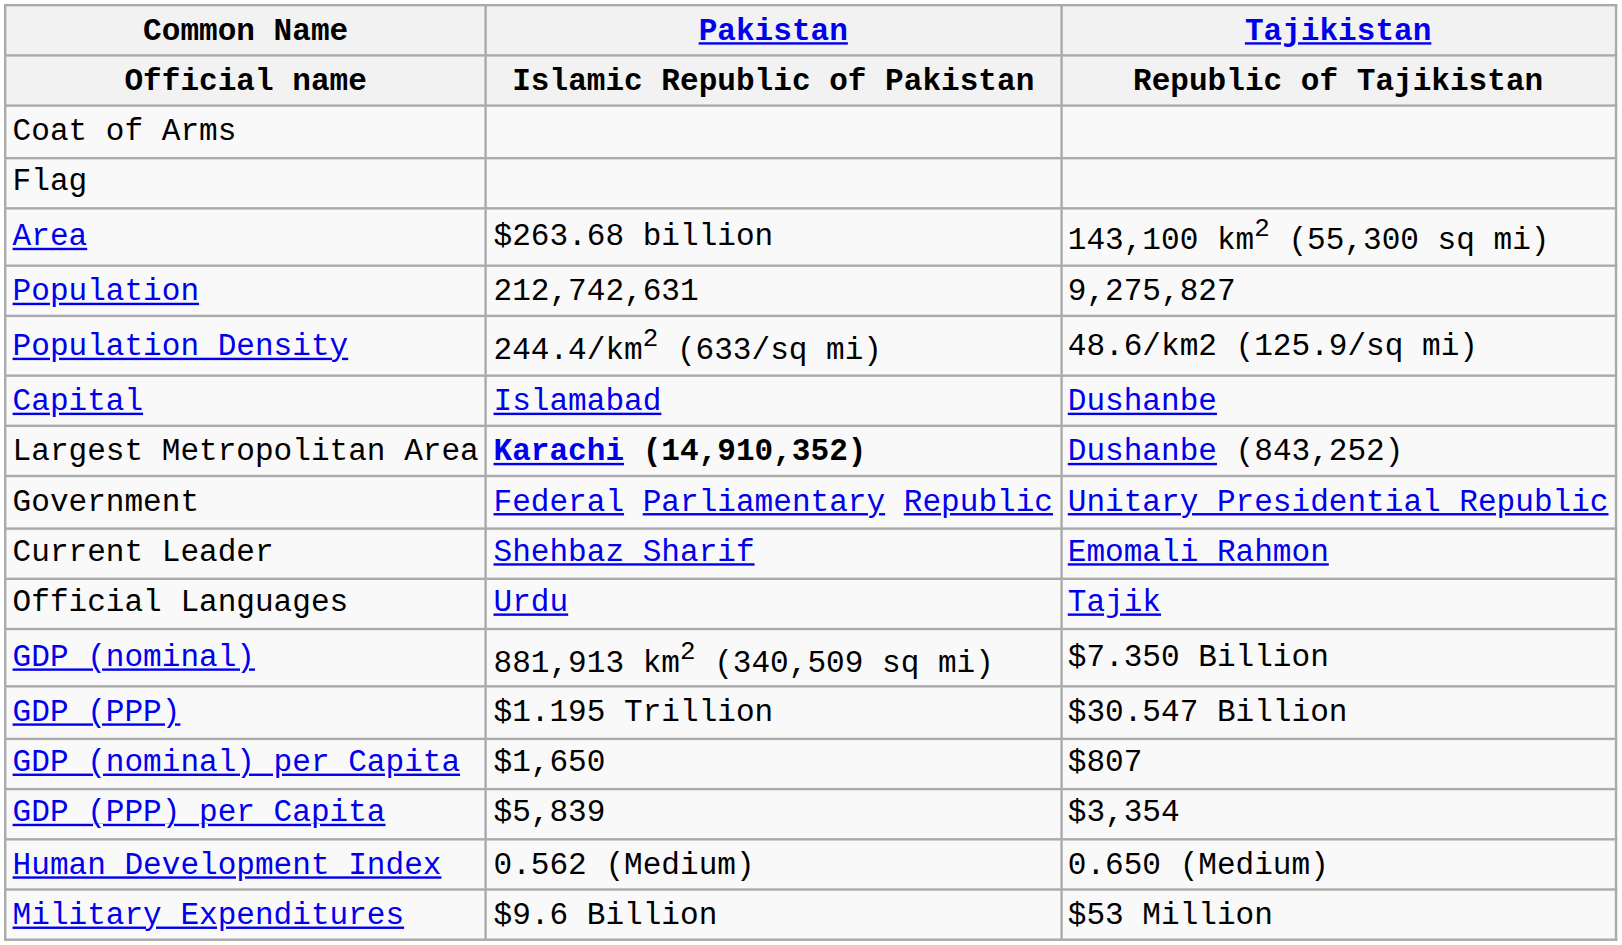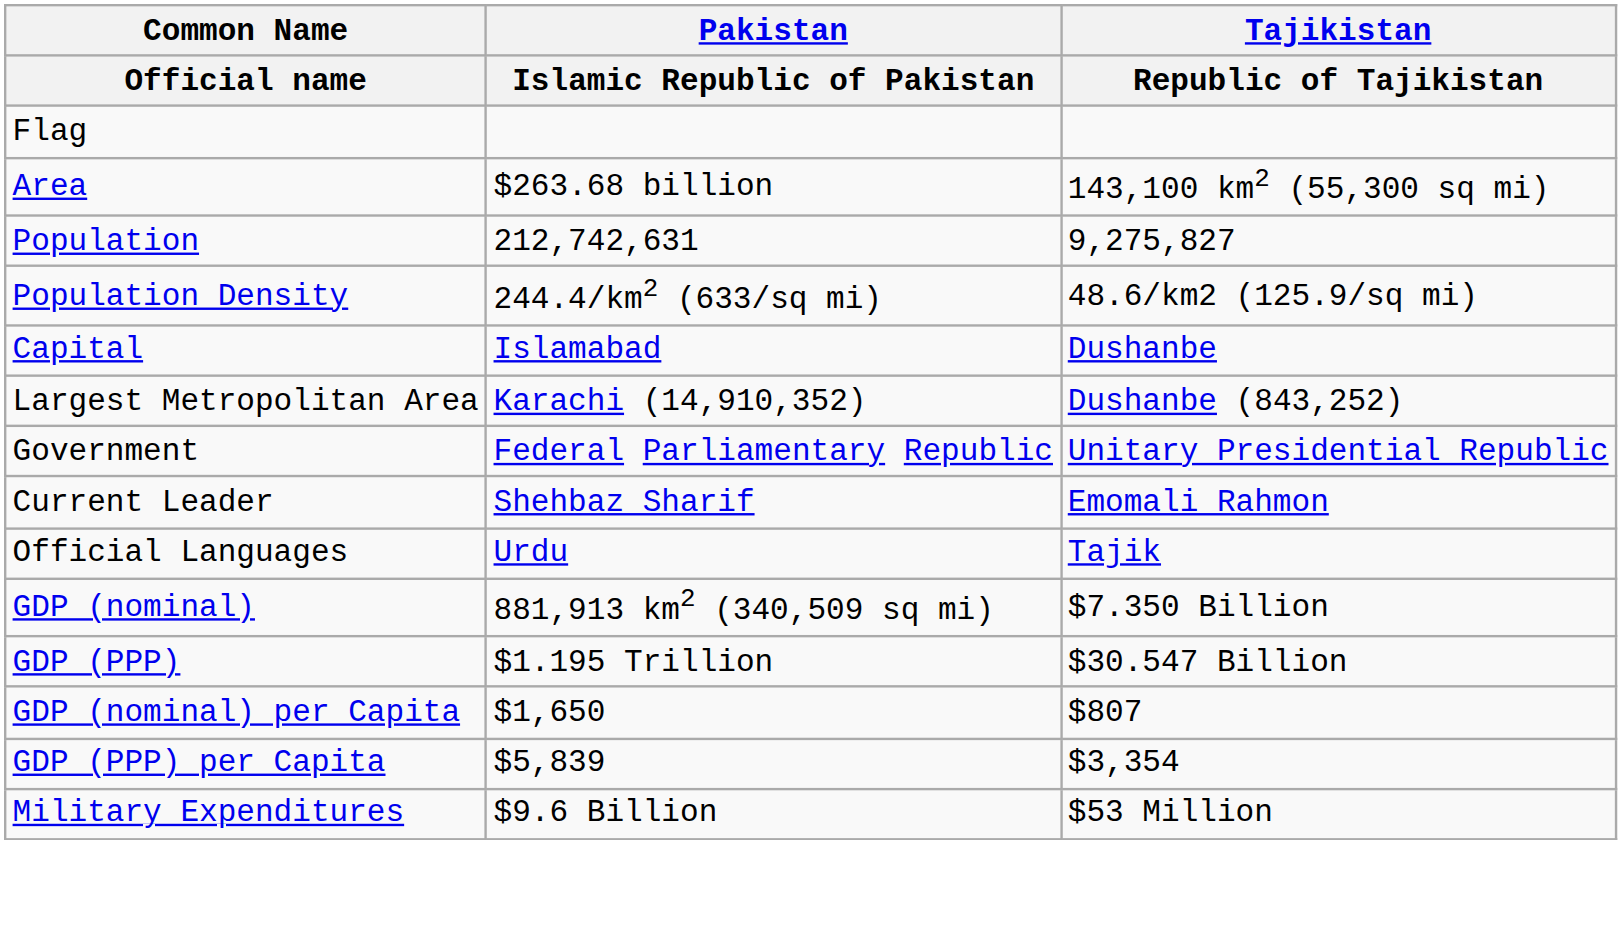 <table class="wikitable">
 <tr>
 <th>Common Name</th>
 <th><a href='#'>Pakistan</a></th>
 <th><a href='#'>Tajikistan</a></th>
 </tr>
 <tr>
 <th>Official name</th>
 <th>Islamic Republic of Pakistan</th>
 <th>Republic of Tajikistan</th>
-</tr>
-<tr>
-<td>Coat of Arms</td>
-<td style="text-align:center"></td>
-<td style="text-align:center"></td>
 </tr>
 <tr>
 <td>Flag</td>
 <td style="text-align:center"></td>
 <td style="text-align:center"></td>
 </tr>
 <tr>
 <td><a href='#'>Area</a></td>
 <td>$263.68 billion</td>
 <td>143,100 km<sup>2</sup> (55,300 sq mi)</td>
 </tr>
 <tr>
 <td><a href='#'>Population</a></td>
 <td>212,742,631</td>
 <td>9,275,827</td>
 </tr>
 <tr>
 <td><a href='#'>Population Density</a></td>
 <td>244.4/km<sup>2</sup> (633/sq mi)</td>
 <td>48.6/km2 (125.9/sq mi)</td>
 </tr>
 <tr>
 <td><a href='#'>Capital</a></td>
 <td><a href='#'>Islamabad</a></td>
 <td><a href='#'>Dushanbe</a></td>
 </tr>
 <tr>
 <td>Largest Metropolitan Area</td>
-<td><strong><a href='#'>Karachi</a> (14,910,352)</strong></td>
+<td><a href='#'>Karachi</a> (14,910,352)</td>
 <td><a href='#'>Dushanbe</a> (843,252)</td>
 </tr>
 <tr>
 <td>Government</td>
 <td><a href='#'>Federal</a> <a href='#'>Parliamentary</a> <a href='#'>Republic</a></td>
 <td><a href='#'>Unitary Presidential Republic</a></td>
 </tr>
 <tr>
 <td>Current Leader</td>
 <td><a href='#'>Shehbaz Sharif</a></td>
 <td><a href='#'>Emomali Rahmon</a></td>
 </tr>
 <tr>
 <td>Official Languages</td>
 <td><a href='#'>Urdu</a></td>
 <td><a href='#'>Tajik</a></td>
 </tr>
 <tr>
 <td><a href='#'>GDP (nominal)</a></td>
 <td>881,913 km<sup>2</sup> (340,509 sq mi)</td>
 <td>$7.350 Billion</td>
 </tr>
 <tr>
 <td><a href='#'>GDP (PPP)</a></td>
 <td>$1.195 Trillion</td>
 <td>$30.547 Billion</td>
 </tr>
 <tr>
 <td><a href='#'>GDP (nominal) per Capita</a></td>
 <td>$1,650</td>
 <td>$807</td>
 </tr>
 <tr>
 <td><a href='#'>GDP (PPP) per Capita</a></td>
 <td>$5,839</td>
 <td>$3,354</td>
 </tr>
 <tr>
-<td><a href='#'>Human Development Index</a></td>
-<td> 0.562 (<span>Medium</span>)</td>
-<td> 0.650 (<span>Medium</span>)</td>
-</tr>
-<tr>
 <td><a href='#'>Military Expenditures</a></td>
 <td>$9.6 Billion</td>
 <td>$53 Million</td>
 </tr>
 </table>
